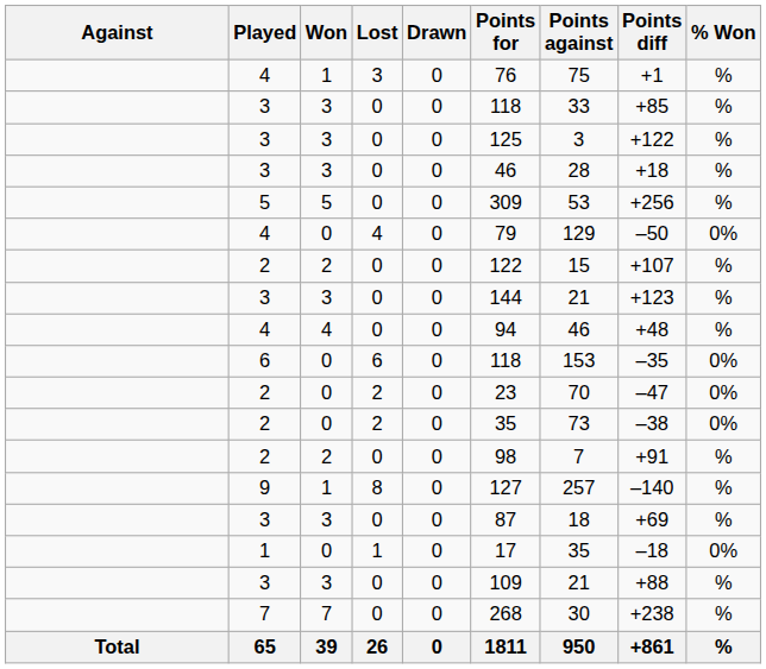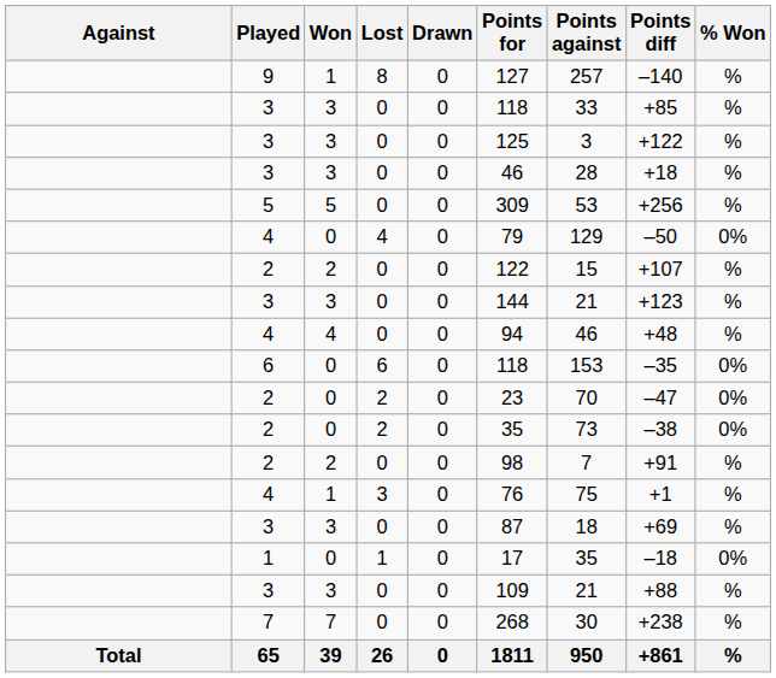 <table class="sortable wikitable" style="font-size:97%; text-align:center;">
 <tr>
 <th width=170>Against</th>
 <th>Played</th>
 <th>Won</th>
 <th>Lost</th>
 <th>Drawn</th>
 <th>Points <br> for</th>
 <th>Points <br> against</th>
 <th>Points <br> diff</th>
 <th>% Won</th>
 </tr>
 <tr>
 <td style="text-align:left;"></td>
-<td>4</td>
+<td>9</td>
 <td>1</td>
-<td>3</td>
+<td>8</td>
 <td>0</td>
-<td>76</td>
-<td>75</td>
-<td>+1</td>
+<td>127</td>
+<td>257</td>
+<td>–140</td>
 <td>%</td>
 </tr>
 <tr>
 <td style="text-align:left;"></td>
 <td>3</td>
 <td>3</td>
 <td>0</td>
 <td>0</td>
 <td>118</td>
 <td>33</td>
 <td>+85</td>
 <td>%</td>
 </tr>
 <tr>
 <td style="text-align:left;"></td>
 <td>3</td>
 <td>3</td>
 <td>0</td>
 <td>0</td>
 <td>125</td>
 <td>3</td>
 <td>+122</td>
 <td>%</td>
 </tr>
 <tr>
 <td style="text-align:left;"></td>
 <td>3</td>
 <td>3</td>
 <td>0</td>
 <td>0</td>
 <td>46</td>
 <td>28</td>
 <td>+18</td>
 <td>%</td>
 </tr>
 <tr>
 <td style="text-align:left;"></td>
 <td>5</td>
 <td>5</td>
 <td>0</td>
 <td>0</td>
 <td>309</td>
 <td>53</td>
 <td>+256</td>
 <td>%</td>
 </tr>
 <tr>
 <td style="text-align:left;"></td>
 <td>4</td>
 <td>0</td>
 <td>4</td>
 <td>0</td>
 <td>79</td>
 <td>129</td>
 <td>–50</td>
 <td>0%</td>
 </tr>
 <tr>
 <td style="text-align:left;"></td>
 <td>2</td>
 <td>2</td>
 <td>0</td>
 <td>0</td>
 <td>122</td>
 <td>15</td>
 <td>+107</td>
 <td>%</td>
 </tr>
 <tr>
 <td style="text-align:left;"></td>
 <td>3</td>
 <td>3</td>
 <td>0</td>
 <td>0</td>
 <td>144</td>
 <td>21</td>
 <td>+123</td>
 <td>%</td>
 </tr>
 <tr>
 <td style="text-align:left;"></td>
 <td>4</td>
 <td>4</td>
 <td>0</td>
 <td>0</td>
 <td>94</td>
 <td>46</td>
 <td>+48</td>
 <td>%</td>
 </tr>
 <tr>
 <td style="text-align:left;"></td>
 <td>6</td>
 <td>0</td>
 <td>6</td>
 <td>0</td>
 <td>118</td>
 <td>153</td>
 <td>–35</td>
 <td>0%</td>
 </tr>
 <tr>
 <td style="text-align:left;"></td>
 <td>2</td>
 <td>0</td>
 <td>2</td>
 <td>0</td>
 <td>23</td>
 <td>70</td>
 <td>–47</td>
 <td>0%</td>
 </tr>
 <tr>
 <td style="text-align:left;"></td>
 <td>2</td>
 <td>0</td>
 <td>2</td>
 <td>0</td>
 <td>35</td>
 <td>73</td>
 <td>–38</td>
 <td>0%</td>
 </tr>
 <tr>
 <td style="text-align:left;"></td>
 <td>2</td>
 <td>2</td>
 <td>0</td>
 <td>0</td>
 <td>98</td>
 <td>7</td>
 <td>+91</td>
 <td>%</td>
 </tr>
 <tr>
 <td style="text-align:left;"></td>
-<td>9</td>
+<td>4</td>
 <td>1</td>
-<td>8</td>
+<td>3</td>
 <td>0</td>
-<td>127</td>
-<td>257</td>
-<td>–140</td>
+<td>76</td>
+<td>75</td>
+<td>+1</td>
 <td>%</td>
 </tr>
 <tr>
 <td style="text-align:left;"></td>
 <td>3</td>
 <td>3</td>
 <td>0</td>
 <td>0</td>
 <td>87</td>
 <td>18</td>
 <td>+69</td>
 <td>%</td>
 </tr>
 <tr>
 <td style="text-align:left;"></td>
 <td>1</td>
 <td>0</td>
 <td>1</td>
 <td>0</td>
 <td>17</td>
 <td>35</td>
 <td>–18</td>
 <td>0%</td>
 </tr>
 <tr>
 <td style="text-align:left;"></td>
 <td>3</td>
 <td>3</td>
 <td>0</td>
 <td>0</td>
 <td>109</td>
 <td>21</td>
 <td>+88</td>
 <td>%</td>
 </tr>
 <tr>
 <td style="text-align:left;"></td>
 <td>7</td>
 <td>7</td>
 <td>0</td>
 <td>0</td>
 <td>268</td>
 <td>30</td>
 <td>+238</td>
 <td>%</td>
 </tr>
 <tr class="sortbottom">
 <th>Total</th>
 <th><strong>65</strong></th>
 <th><strong>39</strong></th>
 <th><strong>26</strong></th>
 <th><strong>0</strong></th>
 <th><strong>1811</strong></th>
 <th><strong>950</strong></th>
 <th><strong>+861</strong></th>
 <th><strong>%</strong></th>
 </tr>
 </table>
